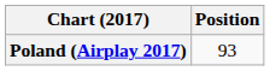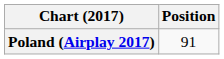 <table class="wikitable plainrowheaders" style="text-align:center">
 <tr>
 <th scope="col">Chart (2017)</th>
 <th scope="col">Position</th>
 </tr>
 <tr>
 <th scope="row">Poland (<a href='#'>Airplay 2017</a>)</th>
-<td>93</td>
+<td>91</td>
 </tr>
 </table>
